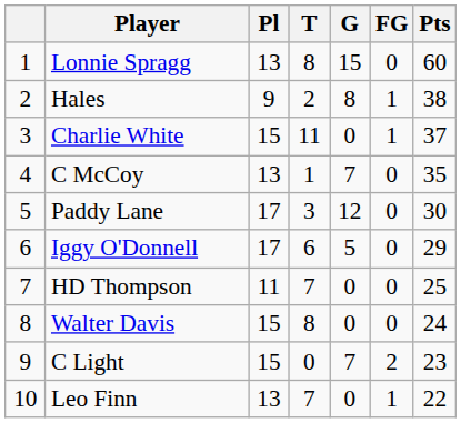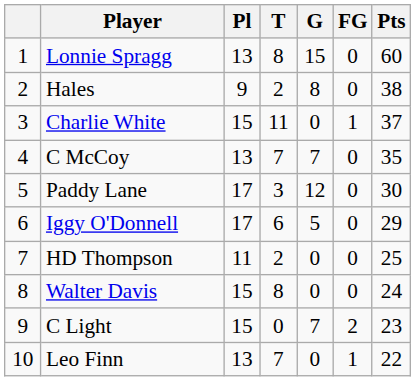 <table class="wikitable" style="text-align:center;">
 <tr>
 <th width="20" abbr="Position"></th>
 <th width="130">Player</th>
 <th width="20">Pl</th>
 <th width="20">T</th>
 <th width="20">G</th>
 <th width="20">FG</th>
 <th width="20">Pts</th>
 </tr>
 <tr>
 <td>1</td>
 <td style="text-align:left;"> <a href='#'>Lonnie Spragg</a></td>
 <td>13</td>
 <td>8</td>
 <td>15</td>
 <td>0</td>
 <td>60</td>
 </tr>
 <tr>
 <td>2</td>
 <td style="text-align:left;">Hales</td>
 <td>9</td>
 <td>2</td>
 <td>8</td>
-<td>1</td>
+<td>0</td>
 <td>38</td>
 </tr>
 <tr>
 <td>3</td>
 <td style="text-align:left;"> <a href='#'>Charlie White</a></td>
 <td>15</td>
 <td>11</td>
 <td>0</td>
 <td>1</td>
 <td>37</td>
 </tr>
 <tr>
 <td>4</td>
 <td style="text-align:left;">C McCoy</td>
 <td>13</td>
-<td>1</td>
+<td>7</td>
 <td>7</td>
 <td>0</td>
 <td>35</td>
 </tr>
 <tr>
 <td>5</td>
 <td style="text-align:left;"> Paddy Lane</td>
 <td>17</td>
 <td>3</td>
 <td>12</td>
 <td>0</td>
 <td>30</td>
 </tr>
 <tr>
 <td>6</td>
 <td style="text-align:left;"> <a href='#'>Iggy O'Donnell</a></td>
 <td>17</td>
 <td>6</td>
 <td>5</td>
 <td>0</td>
 <td>29</td>
 </tr>
 <tr>
 <td>7</td>
 <td style="text-align:left;">HD Thompson</td>
 <td>11</td>
-<td>7</td>
+<td>2</td>
 <td>0</td>
 <td>0</td>
 <td>25</td>
 </tr>
 <tr>
 <td>8</td>
 <td style="text-align:left;"><a href='#'>Walter Davis</a></td>
 <td>15</td>
 <td>8</td>
 <td>0</td>
 <td>0</td>
 <td>24</td>
 </tr>
 <tr>
 <td>9</td>
 <td style="text-align:left;">C Light</td>
 <td>15</td>
 <td>0</td>
 <td>7</td>
 <td>2</td>
 <td>23</td>
 </tr>
 <tr>
 <td>10</td>
 <td style="text-align:left;"> Leo Finn</td>
 <td>13</td>
 <td>7</td>
 <td>0</td>
 <td>1</td>
 <td>22</td>
 </tr>
 </table>
